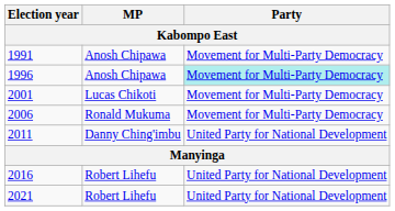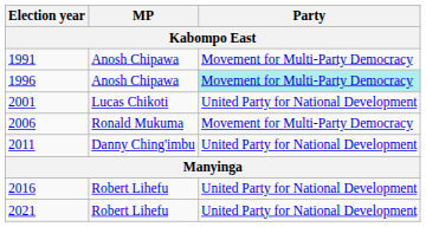 <table class=wikitable>
 <tr>
 <th>Election year</th>
 <th>MP</th>
 <th>Party</th>
 </tr>
 <tr>
 <th colspan=3>Kabompo East</th>
 </tr>
 <tr>
 <td><a href='#'>1991</a></td>
 <td><a href='#'>Anosh Chipawa</a></td>
 <td><a href='#'>Movement for Multi-Party Democracy</a></td>
 </tr>
 <tr>
 <td><a href='#'>1996</a></td>
 <td><a href='#'>Anosh Chipawa</a></td>
 <td style="background: paleturquoise;"><a href='#'>Movement for Multi-Party Democracy</a></td>
 </tr>
 <tr>
 <td><a href='#'>2001</a></td>
 <td><a href='#'>Lucas Chikoti</a></td>
-<td><a href='#'>Movement for Multi-Party Democracy</a></td>
+<td><a href='#'>United Party for National Development</a></td>
 </tr>
 <tr>
 <td><a href='#'>2006</a></td>
 <td><a href='#'>Ronald Mukuma</a></td>
 <td><a href='#'>Movement for Multi-Party Democracy</a></td>
 </tr>
 <tr>
 <td><a href='#'>2011</a></td>
 <td><a href='#'>Danny Ching'imbu</a></td>
 <td><a href='#'>United Party for National Development</a></td>
 </tr>
 <tr>
 <th colspan=3>Manyinga</th>
 </tr>
 <tr>
 <td><a href='#'>2016</a></td>
 <td><a href='#'>Robert Lihefu</a></td>
 <td><a href='#'>United Party for National Development</a></td>
 </tr>
 <tr>
 <td><a href='#'>2021</a></td>
 <td><a href='#'>Robert Lihefu</a></td>
 <td><a href='#'>United Party for National Development</a></td>
 </tr>
 </table>
